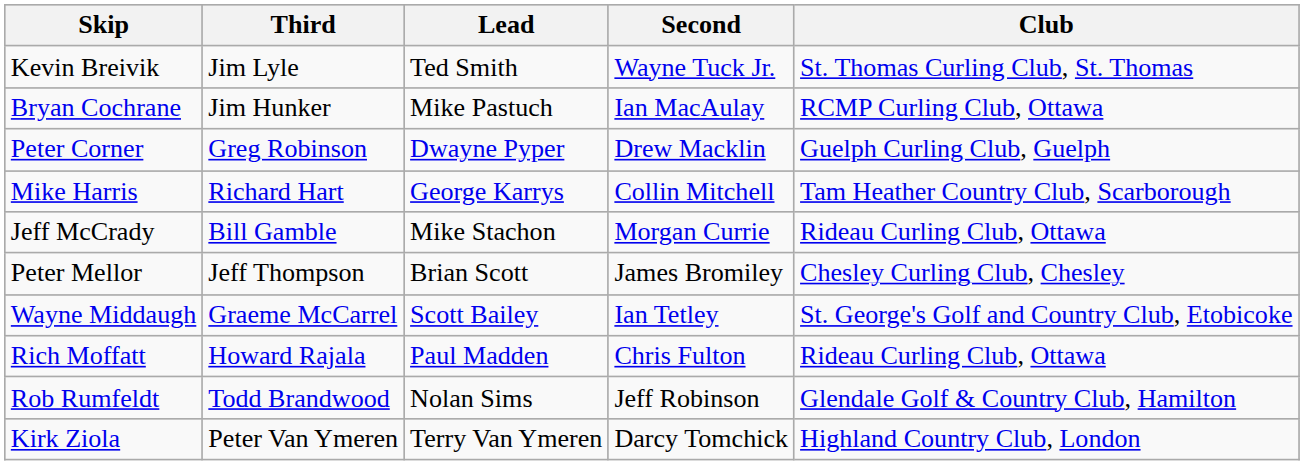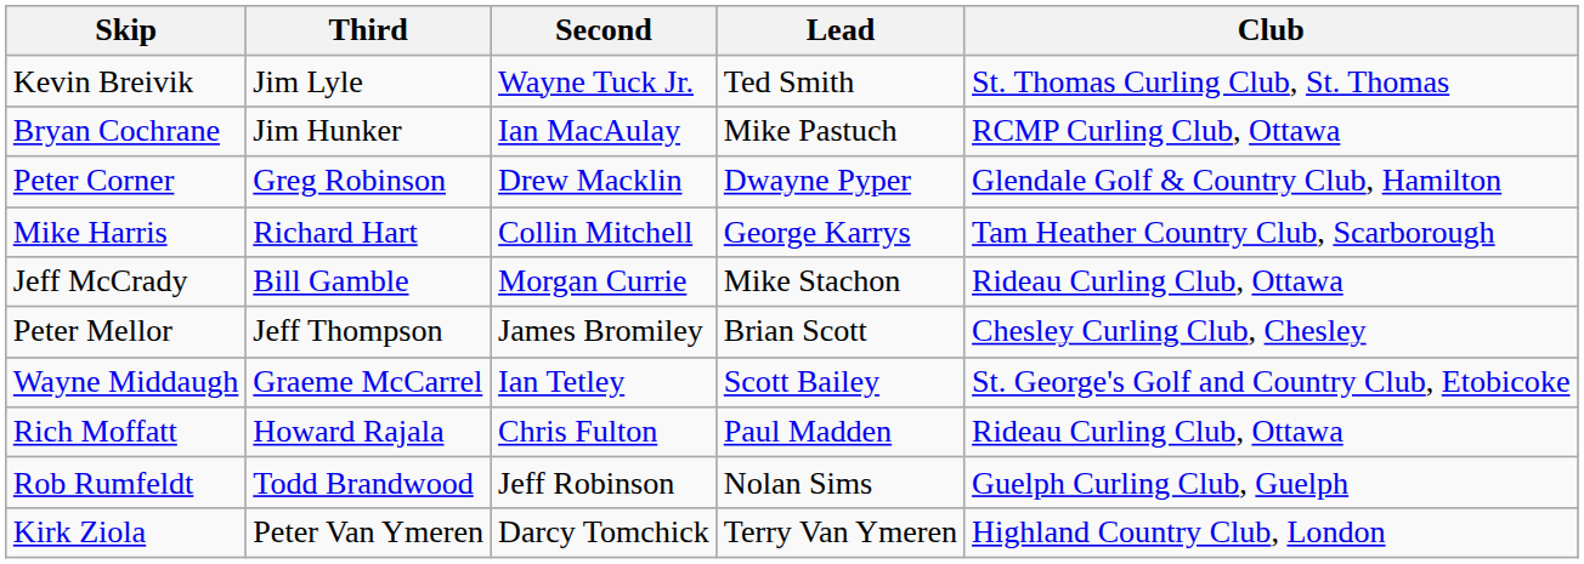 <table class="wikitable" border="1">
 <tr>
 <th>Skip</th>
 <th>Third</th>
+<th>Second</th>
 <th>Lead</th>
-<th>Second</th>
 <th>Club</th>
 </tr>
 <tr>
 <td>Kevin Breivik</td>
 <td>Jim Lyle</td>
+<td><a href='#'>Wayne Tuck Jr.</a></td>
 <td>Ted Smith</td>
-<td><a href='#'>Wayne Tuck Jr.</a></td>
 <td><a href='#'>St. Thomas Curling Club</a>, <a href='#'>St. Thomas</a></td>
 </tr>
 <tr>
 <td><a href='#'>Bryan Cochrane</a></td>
 <td>Jim Hunker</td>
+<td><a href='#'>Ian MacAulay</a></td>
 <td>Mike Pastuch</td>
-<td><a href='#'>Ian MacAulay</a></td>
 <td><a href='#'>RCMP Curling Club</a>, <a href='#'>Ottawa</a></td>
 </tr>
 <tr>
 <td><a href='#'>Peter Corner</a></td>
 <td><a href='#'>Greg Robinson</a></td>
+<td><a href='#'>Drew Macklin</a></td>
 <td><a href='#'>Dwayne Pyper</a></td>
-<td><a href='#'>Drew Macklin</a></td>
-<td><a href='#'>Guelph Curling Club</a>, <a href='#'>Guelph</a></td>
+<td><a href='#'>Glendale Golf & Country Club</a>, <a href='#'>Hamilton</a></td>
 </tr>
 <tr>
 <td><a href='#'>Mike Harris</a></td>
 <td><a href='#'>Richard Hart</a></td>
+<td><a href='#'>Collin Mitchell</a></td>
 <td><a href='#'>George Karrys</a></td>
-<td><a href='#'>Collin Mitchell</a></td>
 <td><a href='#'>Tam Heather Country Club</a>, <a href='#'>Scarborough</a></td>
 </tr>
 <tr>
 <td>Jeff McCrady</td>
 <td><a href='#'>Bill Gamble</a></td>
+<td><a href='#'>Morgan Currie</a></td>
 <td>Mike Stachon</td>
-<td><a href='#'>Morgan Currie</a></td>
 <td><a href='#'>Rideau Curling Club</a>, <a href='#'>Ottawa</a></td>
 </tr>
 <tr>
 <td>Peter Mellor</td>
 <td>Jeff Thompson</td>
+<td>James Bromiley</td>
 <td>Brian Scott</td>
-<td>James Bromiley</td>
 <td><a href='#'>Chesley Curling Club</a>, <a href='#'>Chesley</a></td>
 </tr>
 <tr>
 <td><a href='#'>Wayne Middaugh</a></td>
 <td><a href='#'>Graeme McCarrel</a></td>
+<td><a href='#'>Ian Tetley</a></td>
 <td><a href='#'>Scott Bailey</a></td>
-<td><a href='#'>Ian Tetley</a></td>
 <td><a href='#'>St. George's Golf and Country Club</a>, <a href='#'>Etobicoke</a></td>
 </tr>
 <tr>
 <td><a href='#'>Rich Moffatt</a></td>
 <td><a href='#'>Howard Rajala</a></td>
+<td><a href='#'>Chris Fulton</a></td>
 <td><a href='#'>Paul Madden</a></td>
-<td><a href='#'>Chris Fulton</a></td>
 <td><a href='#'>Rideau Curling Club</a>, <a href='#'>Ottawa</a></td>
 </tr>
 <tr>
 <td><a href='#'>Rob Rumfeldt</a></td>
 <td><a href='#'>Todd Brandwood</a></td>
+<td>Jeff Robinson</td>
 <td>Nolan Sims</td>
-<td>Jeff Robinson</td>
-<td><a href='#'>Glendale Golf & Country Club</a>, <a href='#'>Hamilton</a></td>
+<td><a href='#'>Guelph Curling Club</a>, <a href='#'>Guelph</a></td>
 </tr>
 <tr>
 <td><a href='#'>Kirk Ziola</a></td>
 <td>Peter Van Ymeren</td>
+<td>Darcy Tomchick</td>
 <td>Terry Van Ymeren</td>
-<td>Darcy Tomchick</td>
 <td><a href='#'>Highland Country Club</a>, <a href='#'>London</a></td>
 </tr>
 </table>
